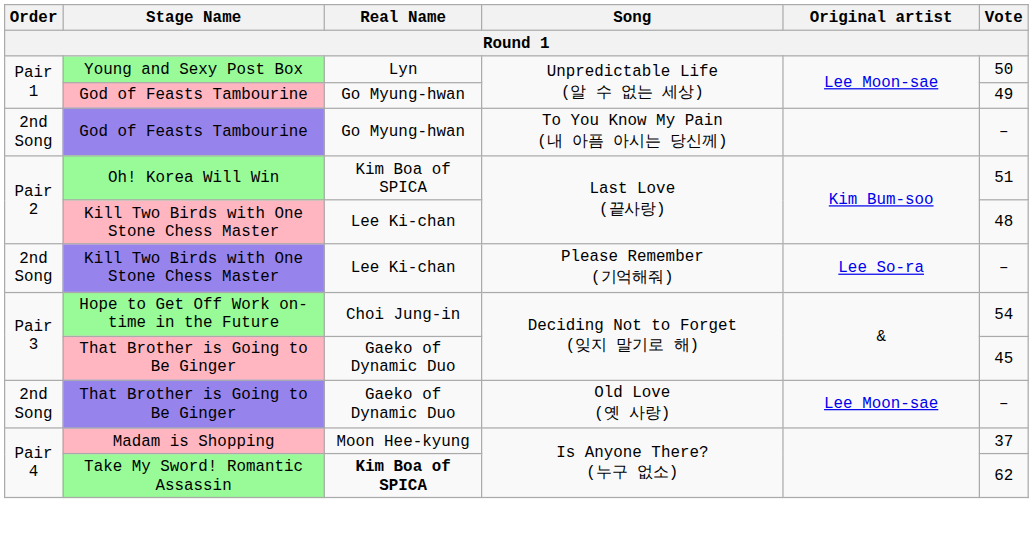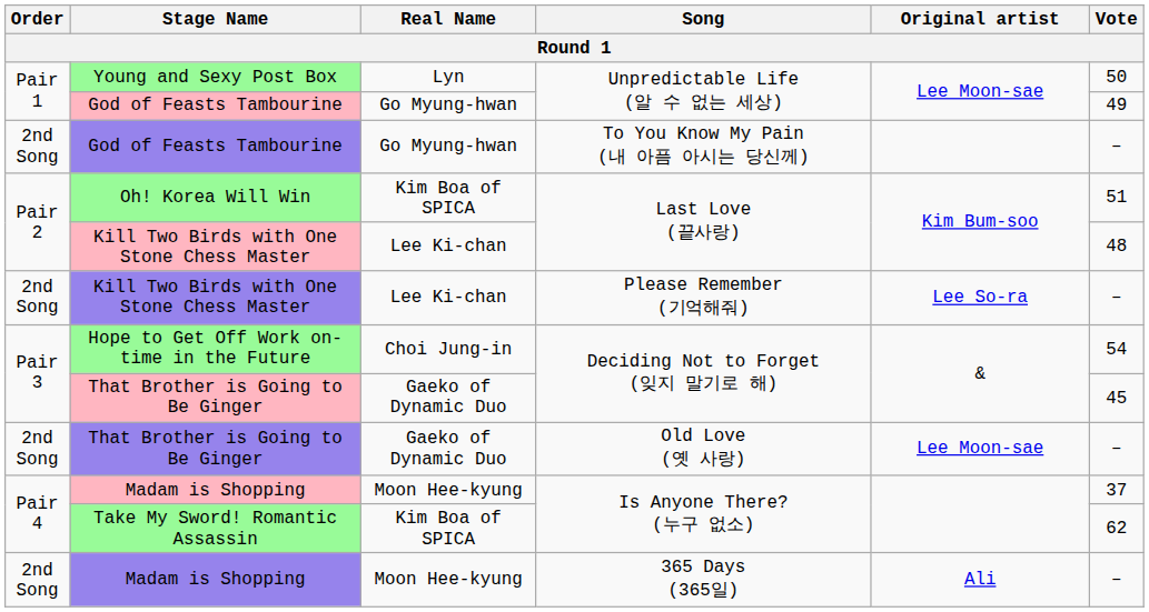 <table class="wikitable" style="text-align:center; width:95%;">
 <tr>
 <th style="width:1%;">Order</th>
 <th style="width:20%;">Stage Name</th>
 <th style="width:12%;">Real Name</th>
 <th style="width:23%;">Song</th>
 <th style="width:15%;">Original artist</th>
 <th style="width:1%;">Vote</th>
 </tr>
 <tr>
 <th colspan=6>Round 1</th>
 </tr>
 <tr>
 <td rowspan=2>Pair 1</td>
 <td bgcolor="palegreen">Young and Sexy Post Box</td>
 <td>Lyn</td>
 <td rowspan=2>Unpredictable Life<br>(알 수 없는 세상)</td>
 <td rowspan=2><a href='#'>Lee Moon-sae</a></td>
 <td>50</td>
 </tr>
 <tr>
 <td bgcolor="lightpink">God of Feasts Tambourine</td>
 <td>Go Myung-hwan</td>
 <td>49</td>
 </tr>
 <tr>
 <td>2nd Song</td>
 <td bgcolor="#9683EC">God of Feasts Tambourine</td>
 <td>Go Myung-hwan</td>
 <td>To You Know My Pain<br>(내 아픔 아시는 당신께)</td>
 <td></td>
 <td>–</td>
 </tr>
 <tr>
 <td rowspan=2>Pair 2</td>
 <td bgcolor="palegreen">Oh! Korea Will Win</td>
 <td>Kim Boa of SPICA</td>
 <td rowspan=2>Last Love<br>(끝사랑)</td>
 <td rowspan=2><a href='#'>Kim Bum-soo</a></td>
 <td>51</td>
 </tr>
 <tr>
 <td bgcolor="lightpink">Kill Two Birds with One Stone Chess Master</td>
 <td>Lee Ki-chan</td>
 <td>48</td>
 </tr>
 <tr>
 <td>2nd Song</td>
 <td bgcolor="#9683EC">Kill Two Birds with One Stone Chess Master</td>
 <td>Lee Ki-chan</td>
 <td>Please Remember<br>(기억해줘)</td>
 <td><a href='#'>Lee So-ra</a></td>
 <td>–</td>
 </tr>
 <tr>
 <td rowspan=2>Pair 3</td>
 <td bgcolor="palegreen">Hope to Get Off Work on-time in the Future</td>
 <td>Choi Jung-in</td>
 <td rowspan=2>Deciding Not to Forget<br>(잊지 말기로 해)</td>
 <td rowspan=2> & </td>
 <td>54</td>
 </tr>
 <tr>
 <td bgcolor="lightpink">That Brother is Going to Be Ginger</td>
 <td>Gaeko of Dynamic Duo</td>
 <td>45</td>
 </tr>
 <tr>
 <td>2nd Song</td>
 <td bgcolor="#9683EC">That Brother is Going to Be Ginger</td>
 <td>Gaeko of Dynamic Duo</td>
 <td>Old Love<br>(옛 사랑)</td>
 <td><a href='#'>Lee Moon-sae</a></td>
 <td>–</td>
 </tr>
 <tr>
 <td rowspan=2>Pair 4</td>
 <td bgcolor="lightpink">Madam is Shopping</td>
 <td>Moon Hee-kyung</td>
 <td rowspan=2>Is Anyone There?<br>(누구 없소)</td>
 <td rowspan=2></td>
 <td>37</td>
 </tr>
 <tr>
 <td bgcolor="palegreen">Take My Sword! Romantic Assassin</td>
-<td><strong>Kim Boa of SPICA</strong></td>
+<td>Kim Boa of SPICA</td>
 <td>62</td>
 </tr>
+<tr>
+<td>2nd Song</td>
+<td bgcolor="#9683EC">Madam is Shopping</td>
+<td>Moon Hee-kyung</td>
+<td>365 Days<br>(365일)</td>
+<td><a href='#'>Ali</a></td>
+<td>–</td>
+</tr>
 </table>
